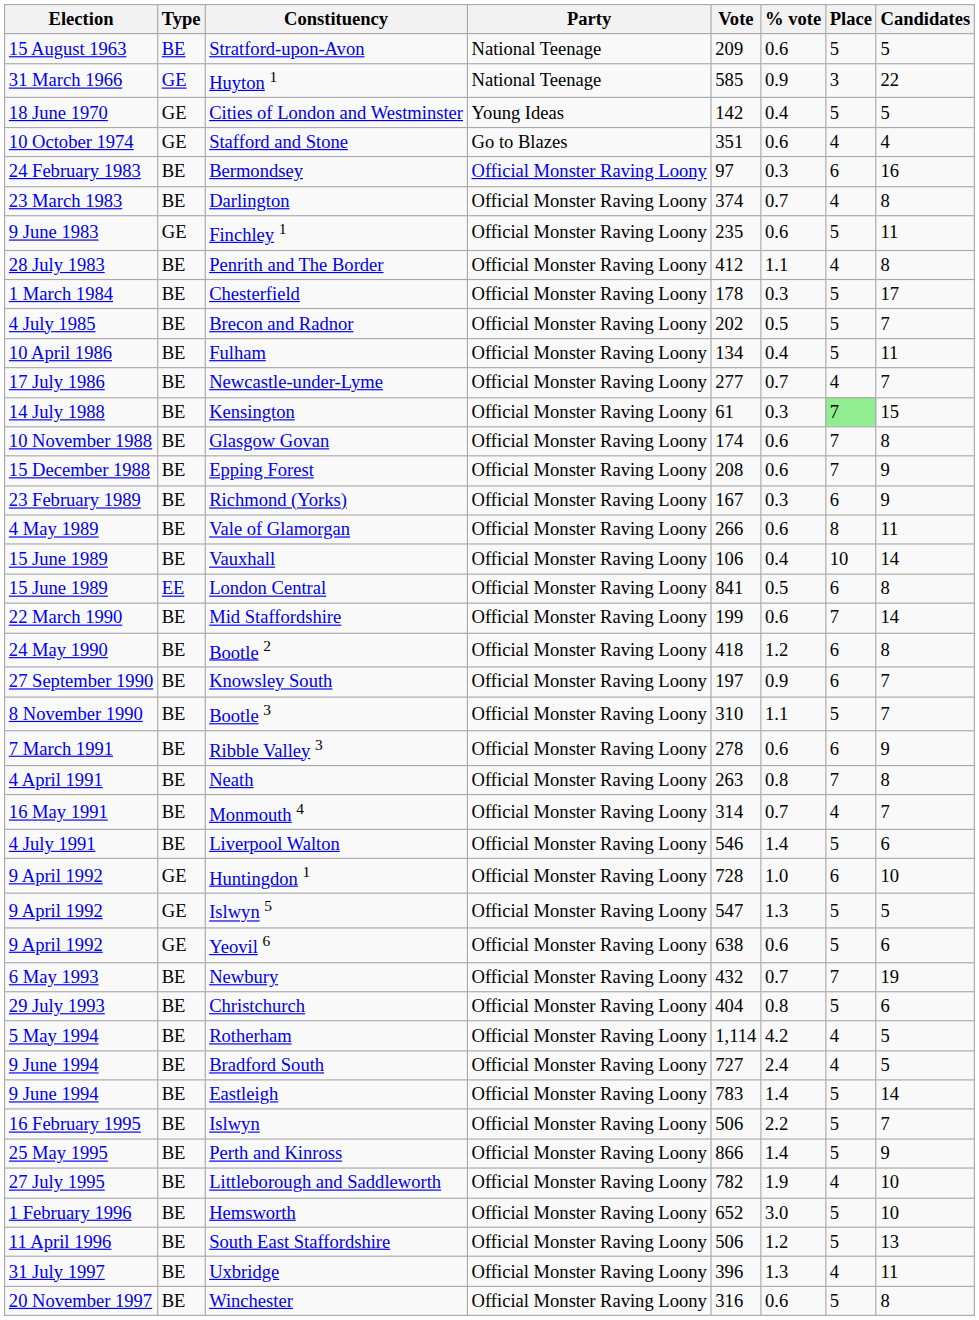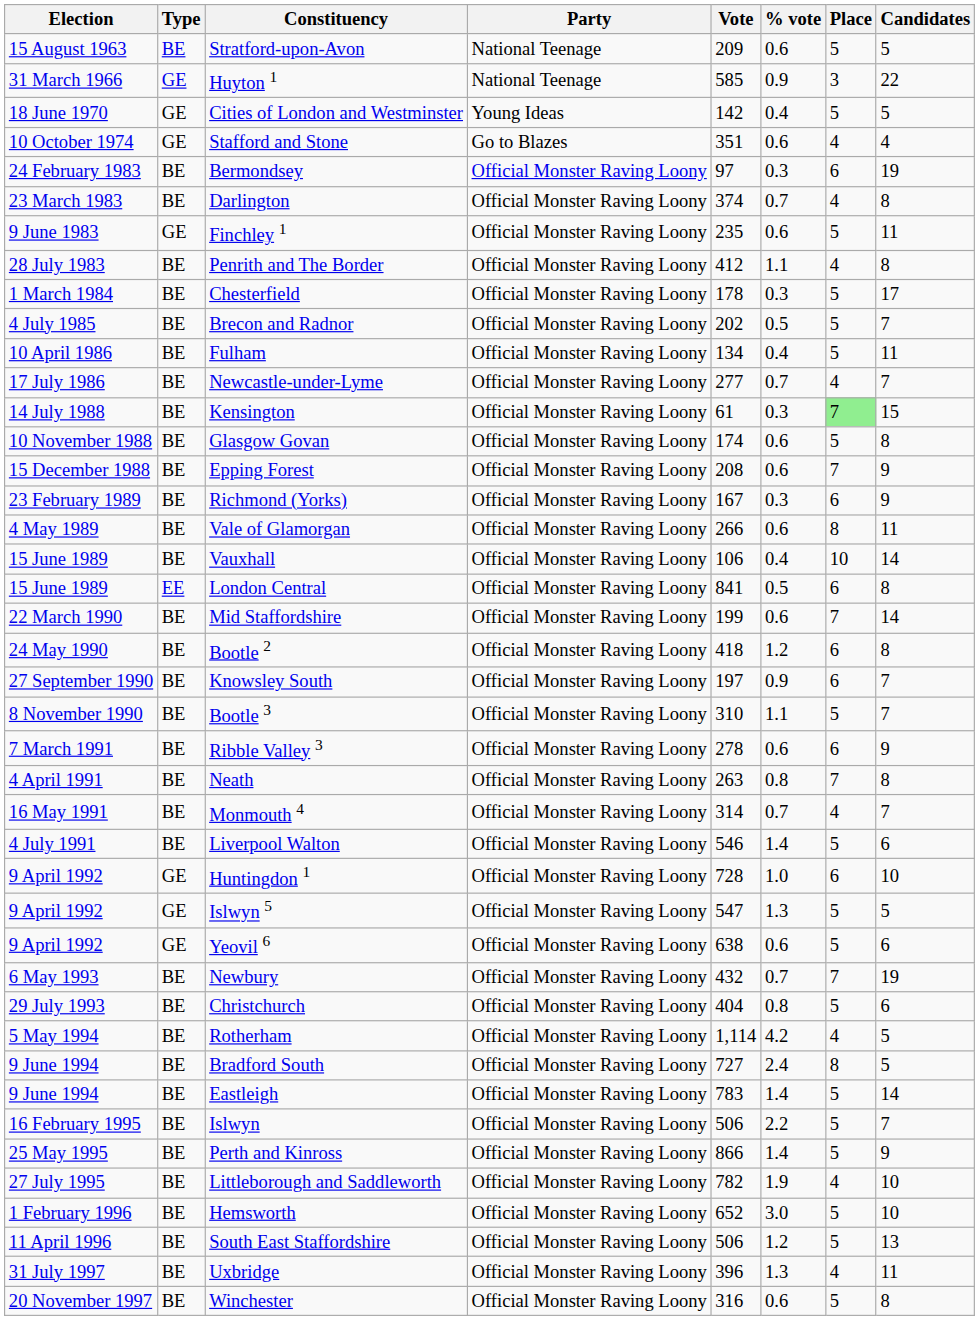 <table class="sortable wikitable">
 <tr>
 <th>Election</th>
 <th>Type</th>
 <th>Constituency</th>
 <th>Party</th>
 <th>Vote</th>
 <th>% vote</th>
 <th>Place</th>
 <th>Candidates</th>
 </tr>
 <tr>
 <td><a href='#'>15 August 1963</a></td>
 <td><a href='#'>BE</a></td>
 <td><a href='#'>Stratford-upon-Avon</a></td>
 <td>National Teenage</td>
 <td>209</td>
 <td>0.6</td>
 <td>5</td>
 <td>5</td>
 </tr>
 <tr>
 <td><a href='#'>31 March 1966</a></td>
 <td><a href='#'>GE</a></td>
 <td><a href='#'>Huyton</a> <sup>1</sup></td>
 <td>National Teenage</td>
 <td>585</td>
 <td>0.9</td>
 <td>3</td>
 <td>22</td>
 </tr>
 <tr>
 <td><a href='#'>18 June 1970</a></td>
 <td>GE</td>
 <td><a href='#'>Cities of London and Westminster</a></td>
 <td>Young Ideas</td>
 <td>142</td>
 <td>0.4</td>
 <td>5</td>
 <td>5</td>
 </tr>
 <tr>
 <td><a href='#'>10 October 1974</a></td>
 <td>GE</td>
 <td><a href='#'>Stafford and Stone</a></td>
 <td>Go to Blazes</td>
 <td>351</td>
 <td>0.6</td>
 <td>4</td>
 <td>4</td>
 </tr>
 <tr>
 <td><a href='#'>24 February 1983</a></td>
 <td>BE</td>
 <td><a href='#'>Bermondsey</a></td>
 <td><a href='#'>Official Monster Raving Loony</a></td>
 <td>97</td>
 <td>0.3</td>
 <td>6</td>
-<td>16</td>
+<td>19</td>
 </tr>
 <tr>
 <td><a href='#'>23 March 1983</a></td>
 <td>BE</td>
 <td><a href='#'>Darlington</a></td>
 <td>Official Monster Raving Loony</td>
 <td>374</td>
 <td>0.7</td>
 <td>4</td>
 <td>8</td>
 </tr>
 <tr>
 <td><a href='#'>9 June 1983</a></td>
 <td>GE</td>
 <td><a href='#'>Finchley</a> <sup>1</sup></td>
 <td>Official Monster Raving Loony</td>
 <td>235</td>
 <td>0.6</td>
 <td>5</td>
 <td>11</td>
 </tr>
 <tr>
 <td><a href='#'>28 July 1983</a></td>
 <td>BE</td>
 <td><a href='#'>Penrith and The Border</a></td>
 <td>Official Monster Raving Loony</td>
 <td>412</td>
 <td>1.1</td>
 <td>4</td>
 <td>8</td>
 </tr>
 <tr>
 <td><a href='#'>1 March 1984</a></td>
 <td>BE</td>
 <td><a href='#'>Chesterfield</a></td>
 <td>Official Monster Raving Loony</td>
 <td>178</td>
 <td>0.3</td>
 <td>5</td>
 <td>17</td>
 </tr>
 <tr>
 <td><a href='#'>4 July 1985</a></td>
 <td>BE</td>
 <td><a href='#'>Brecon and Radnor</a></td>
 <td>Official Monster Raving Loony</td>
 <td>202</td>
 <td>0.5</td>
 <td>5</td>
 <td>7</td>
 </tr>
 <tr>
 <td><a href='#'>10 April 1986</a></td>
 <td>BE</td>
 <td><a href='#'>Fulham</a></td>
 <td>Official Monster Raving Loony</td>
 <td>134</td>
 <td>0.4</td>
 <td>5</td>
 <td>11</td>
 </tr>
 <tr>
 <td><a href='#'>17 July 1986</a></td>
 <td>BE</td>
 <td><a href='#'>Newcastle-under-Lyme</a></td>
 <td>Official Monster Raving Loony</td>
 <td>277</td>
 <td>0.7</td>
 <td>4</td>
 <td>7</td>
 </tr>
 <tr>
 <td><a href='#'>14 July 1988</a></td>
 <td>BE</td>
 <td><a href='#'>Kensington</a></td>
 <td>Official Monster Raving Loony</td>
 <td>61</td>
 <td>0.3</td>
 <td style="background: lightgreen;">7</td>
 <td>15</td>
 </tr>
 <tr>
 <td><a href='#'>10 November 1988</a></td>
 <td>BE</td>
 <td><a href='#'>Glasgow Govan</a></td>
 <td>Official Monster Raving Loony</td>
 <td>174</td>
 <td>0.6</td>
-<td>7</td>
+<td>5</td>
 <td>8</td>
 </tr>
 <tr>
 <td><a href='#'>15 December 1988</a></td>
 <td>BE</td>
 <td><a href='#'>Epping Forest</a></td>
 <td>Official Monster Raving Loony</td>
 <td>208</td>
 <td>0.6</td>
 <td>7</td>
 <td>9</td>
 </tr>
 <tr>
 <td><a href='#'>23 February 1989</a></td>
 <td>BE</td>
 <td><a href='#'>Richmond (Yorks)</a></td>
 <td>Official Monster Raving Loony</td>
 <td>167</td>
 <td>0.3</td>
 <td>6</td>
 <td>9</td>
 </tr>
 <tr>
 <td><a href='#'>4 May 1989</a></td>
 <td>BE</td>
 <td><a href='#'>Vale of Glamorgan</a></td>
 <td>Official Monster Raving Loony</td>
 <td>266</td>
 <td>0.6</td>
 <td>8</td>
 <td>11</td>
 </tr>
 <tr>
 <td><a href='#'>15 June 1989</a></td>
 <td>BE</td>
 <td><a href='#'>Vauxhall</a></td>
 <td>Official Monster Raving Loony</td>
 <td>106</td>
 <td>0.4</td>
 <td>10</td>
 <td>14</td>
 </tr>
 <tr>
 <td><a href='#'>15 June 1989</a></td>
 <td><a href='#'>EE</a></td>
 <td><a href='#'>London Central</a></td>
 <td>Official Monster Raving Loony</td>
 <td>841</td>
 <td>0.5</td>
 <td>6</td>
 <td>8</td>
 </tr>
 <tr>
 <td><a href='#'>22 March 1990</a></td>
 <td>BE</td>
 <td><a href='#'>Mid Staffordshire</a></td>
 <td>Official Monster Raving Loony</td>
 <td>199</td>
 <td>0.6</td>
 <td>7</td>
 <td>14</td>
 </tr>
 <tr>
 <td><a href='#'>24 May 1990</a></td>
 <td>BE</td>
 <td><a href='#'>Bootle</a> <sup>2</sup></td>
 <td>Official Monster Raving Loony</td>
 <td>418</td>
 <td>1.2</td>
 <td>6</td>
 <td>8</td>
 </tr>
 <tr>
 <td><a href='#'>27 September 1990</a></td>
 <td>BE</td>
 <td><a href='#'>Knowsley South</a></td>
 <td>Official Monster Raving Loony</td>
 <td>197</td>
 <td>0.9</td>
 <td>6</td>
 <td>7</td>
 </tr>
 <tr>
 <td><a href='#'>8 November 1990</a></td>
 <td>BE</td>
 <td><a href='#'>Bootle</a> <sup>3</sup></td>
 <td>Official Monster Raving Loony</td>
 <td>310</td>
 <td>1.1</td>
 <td>5</td>
 <td>7</td>
 </tr>
 <tr>
 <td><a href='#'>7 March 1991</a></td>
 <td>BE</td>
 <td><a href='#'>Ribble Valley</a> <sup>3</sup></td>
 <td>Official Monster Raving Loony</td>
 <td>278</td>
 <td>0.6</td>
 <td>6</td>
 <td>9</td>
 </tr>
 <tr>
 <td><a href='#'>4 April 1991</a></td>
 <td>BE</td>
 <td><a href='#'>Neath</a></td>
 <td>Official Monster Raving Loony</td>
 <td>263</td>
 <td>0.8</td>
 <td>7</td>
 <td>8</td>
 </tr>
 <tr>
 <td><a href='#'>16 May 1991</a></td>
 <td>BE</td>
 <td><a href='#'>Monmouth</a> <sup>4</sup></td>
 <td>Official Monster Raving Loony</td>
 <td>314</td>
 <td>0.7</td>
 <td>4</td>
 <td>7</td>
 </tr>
 <tr>
 <td><a href='#'>4 July 1991</a></td>
 <td>BE</td>
 <td><a href='#'>Liverpool Walton</a></td>
 <td>Official Monster Raving Loony</td>
 <td>546</td>
 <td>1.4</td>
 <td>5</td>
 <td>6</td>
 </tr>
 <tr>
 <td><a href='#'>9 April 1992</a></td>
 <td>GE</td>
 <td><a href='#'>Huntingdon</a> <sup>1</sup></td>
 <td>Official Monster Raving Loony</td>
 <td>728</td>
 <td>1.0</td>
 <td>6</td>
 <td>10</td>
 </tr>
 <tr>
 <td><a href='#'>9 April 1992</a></td>
 <td>GE</td>
 <td><a href='#'>Islwyn</a> <sup>5</sup></td>
 <td>Official Monster Raving Loony</td>
 <td>547</td>
 <td>1.3</td>
 <td>5</td>
 <td>5</td>
 </tr>
 <tr>
 <td><a href='#'>9 April 1992</a></td>
 <td>GE</td>
 <td><a href='#'>Yeovil</a> <sup>6</sup></td>
 <td>Official Monster Raving Loony</td>
 <td>638</td>
 <td>0.6</td>
 <td>5</td>
 <td>6</td>
 </tr>
 <tr>
 <td><a href='#'>6 May 1993</a></td>
 <td>BE</td>
 <td><a href='#'>Newbury</a></td>
 <td>Official Monster Raving Loony</td>
 <td>432</td>
 <td>0.7</td>
 <td>7</td>
 <td>19</td>
 </tr>
 <tr>
 <td><a href='#'>29 July 1993</a></td>
 <td>BE</td>
 <td><a href='#'>Christchurch</a></td>
 <td>Official Monster Raving Loony</td>
 <td>404</td>
 <td>0.8</td>
 <td>5</td>
 <td>6</td>
 </tr>
 <tr>
 <td><a href='#'>5 May 1994</a></td>
 <td>BE</td>
 <td><a href='#'>Rotherham</a></td>
 <td>Official Monster Raving Loony</td>
 <td>1,114</td>
 <td>4.2</td>
 <td>4</td>
 <td>5</td>
 </tr>
 <tr>
 <td><a href='#'>9 June 1994</a></td>
 <td>BE</td>
 <td><a href='#'>Bradford South</a></td>
 <td>Official Monster Raving Loony</td>
 <td>727</td>
 <td>2.4</td>
-<td>4</td>
+<td>8</td>
 <td>5</td>
 </tr>
 <tr>
 <td><a href='#'>9 June 1994</a></td>
 <td>BE</td>
 <td><a href='#'>Eastleigh</a></td>
 <td>Official Monster Raving Loony</td>
 <td>783</td>
 <td>1.4</td>
 <td>5</td>
 <td>14</td>
 </tr>
 <tr>
 <td><a href='#'>16 February 1995</a></td>
 <td>BE</td>
 <td><a href='#'>Islwyn</a></td>
 <td>Official Monster Raving Loony</td>
 <td>506</td>
 <td>2.2</td>
 <td>5</td>
 <td>7</td>
 </tr>
 <tr>
 <td><a href='#'>25 May 1995</a></td>
 <td>BE</td>
 <td><a href='#'>Perth and Kinross</a></td>
 <td>Official Monster Raving Loony</td>
 <td>866</td>
 <td>1.4</td>
 <td>5</td>
 <td>9</td>
 </tr>
 <tr>
 <td><a href='#'>27 July 1995</a></td>
 <td>BE</td>
 <td><a href='#'>Littleborough and Saddleworth</a></td>
 <td>Official Monster Raving Loony</td>
 <td>782</td>
 <td>1.9</td>
 <td>4</td>
 <td>10</td>
 </tr>
 <tr>
 <td><a href='#'>1 February 1996</a></td>
 <td>BE</td>
 <td><a href='#'>Hemsworth</a></td>
 <td>Official Monster Raving Loony</td>
 <td>652</td>
 <td>3.0</td>
 <td>5</td>
 <td>10</td>
 </tr>
 <tr>
 <td><a href='#'>11 April 1996</a></td>
 <td>BE</td>
 <td><a href='#'>South East Staffordshire</a></td>
 <td>Official Monster Raving Loony</td>
 <td>506</td>
 <td>1.2</td>
 <td>5</td>
 <td>13</td>
 </tr>
 <tr>
 <td><a href='#'>31 July 1997</a></td>
 <td>BE</td>
 <td><a href='#'>Uxbridge</a></td>
 <td>Official Monster Raving Loony</td>
 <td>396</td>
 <td>1.3</td>
 <td>4</td>
 <td>11</td>
 </tr>
 <tr>
 <td><a href='#'>20 November 1997</a></td>
 <td>BE</td>
 <td><a href='#'>Winchester</a></td>
 <td>Official Monster Raving Loony</td>
 <td>316</td>
 <td>0.6</td>
 <td>5</td>
 <td>8</td>
 </tr>
 </table>
